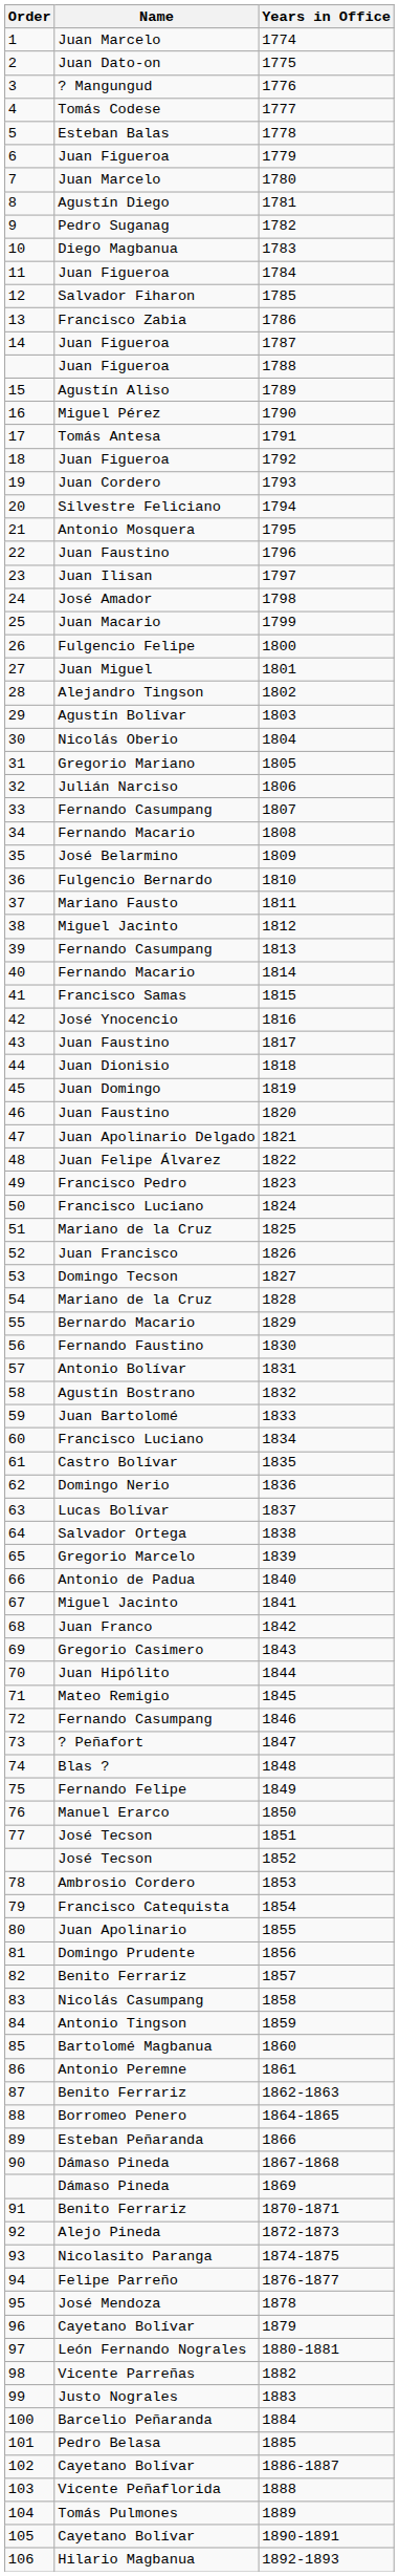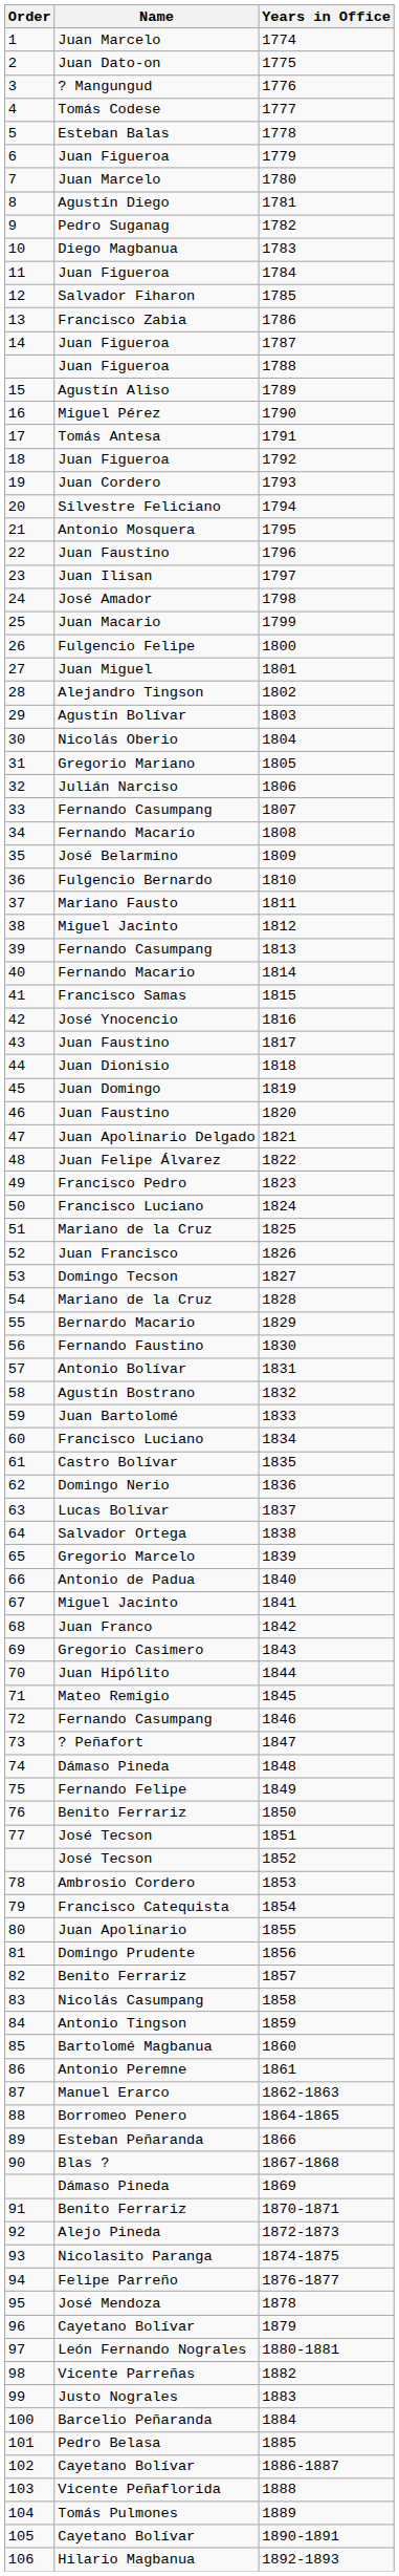 <table class="wikitable">
 <tr>
 <th>Order</th>
 <th>Name</th>
 <th>Years in Office</th>
 </tr>
 <tr>
 <td>1</td>
 <td>Juan Marcelo</td>
 <td>1774</td>
 </tr>
 <tr>
 <td>2</td>
 <td>Juan Dato-on</td>
 <td>1775</td>
 </tr>
 <tr>
 <td>3</td>
 <td>? Mangungud</td>
 <td>1776</td>
 </tr>
 <tr>
 <td>4</td>
 <td>Tomás Codese</td>
 <td>1777</td>
 </tr>
 <tr>
 <td>5</td>
 <td>Esteban Balas</td>
 <td>1778</td>
 </tr>
 <tr>
 <td>6</td>
 <td>Juan Figueroa</td>
 <td>1779</td>
 </tr>
 <tr>
 <td>7</td>
 <td>Juan Marcelo</td>
 <td>1780</td>
 </tr>
 <tr>
 <td>8</td>
 <td>Agustín Diego</td>
 <td>1781</td>
 </tr>
 <tr>
 <td>9</td>
 <td>Pedro Suganag</td>
 <td>1782</td>
 </tr>
 <tr>
 <td>10</td>
 <td>Diego Magbanua</td>
 <td>1783</td>
 </tr>
 <tr>
 <td>11</td>
 <td>Juan Figueroa</td>
 <td>1784</td>
 </tr>
 <tr>
 <td>12</td>
 <td>Salvador Fiharon</td>
 <td>1785</td>
 </tr>
 <tr>
 <td>13</td>
 <td>Francisco Zabia</td>
 <td>1786</td>
 </tr>
 <tr>
 <td>14</td>
 <td>Juan Figueroa</td>
 <td>1787</td>
 </tr>
 <tr>
 <td></td>
 <td>Juan Figueroa</td>
 <td>1788</td>
 </tr>
 <tr>
 <td>15</td>
 <td>Agustín Aliso</td>
 <td>1789</td>
 </tr>
 <tr>
 <td>16</td>
 <td>Miguel Pérez</td>
 <td>1790</td>
 </tr>
 <tr>
 <td>17</td>
 <td>Tomás Antesa</td>
 <td>1791</td>
 </tr>
 <tr>
 <td>18</td>
 <td>Juan Figueroa</td>
 <td>1792</td>
 </tr>
 <tr>
 <td>19</td>
 <td>Juan Cordero</td>
 <td>1793</td>
 </tr>
 <tr>
 <td>20</td>
 <td>Silvestre Feliciano</td>
 <td>1794</td>
 </tr>
 <tr>
 <td>21</td>
 <td>Antonio Mosquera</td>
 <td>1795</td>
 </tr>
 <tr>
 <td>22</td>
 <td>Juan Faustino</td>
 <td>1796</td>
 </tr>
 <tr>
 <td>23</td>
 <td>Juan Ilisan</td>
 <td>1797</td>
 </tr>
 <tr>
 <td>24</td>
 <td>José Amador</td>
 <td>1798</td>
 </tr>
 <tr>
 <td>25</td>
 <td>Juan Macario</td>
 <td>1799</td>
 </tr>
 <tr>
 <td>26</td>
 <td>Fulgencio Felipe</td>
 <td>1800</td>
 </tr>
 <tr>
 <td>27</td>
 <td>Juan Miguel</td>
 <td>1801</td>
 </tr>
 <tr>
 <td>28</td>
 <td>Alejandro Tingson</td>
 <td>1802</td>
 </tr>
 <tr>
 <td>29</td>
 <td>Agustín Bolívar</td>
 <td>1803</td>
 </tr>
 <tr>
 <td>30</td>
 <td>Nicolás Oberio</td>
 <td>1804</td>
 </tr>
 <tr>
 <td>31</td>
 <td>Gregorio Mariano</td>
 <td>1805</td>
 </tr>
 <tr>
 <td>32</td>
 <td>Julián Narciso</td>
 <td>1806</td>
 </tr>
 <tr>
 <td>33</td>
 <td>Fernando Casumpang</td>
 <td>1807</td>
 </tr>
 <tr>
 <td>34</td>
 <td>Fernando Macario</td>
 <td>1808</td>
 </tr>
 <tr>
 <td>35</td>
 <td>José Belarmino</td>
 <td>1809</td>
 </tr>
 <tr>
 <td>36</td>
 <td>Fulgencio Bernardo</td>
 <td>1810</td>
 </tr>
 <tr>
 <td>37</td>
 <td>Mariano Fausto</td>
 <td>1811</td>
 </tr>
 <tr>
 <td>38</td>
 <td>Miguel Jacinto</td>
 <td>1812</td>
 </tr>
 <tr>
 <td>39</td>
 <td>Fernando Casumpang</td>
 <td>1813</td>
 </tr>
 <tr>
 <td>40</td>
 <td>Fernando Macario</td>
 <td>1814</td>
 </tr>
 <tr>
 <td>41</td>
 <td>Francisco Samas</td>
 <td>1815</td>
 </tr>
 <tr>
 <td>42</td>
 <td>José Ynocencio</td>
 <td>1816</td>
 </tr>
 <tr>
 <td>43</td>
 <td>Juan Faustino</td>
 <td>1817</td>
 </tr>
 <tr>
 <td>44</td>
 <td>Juan Dionisio</td>
 <td>1818</td>
 </tr>
 <tr>
 <td>45</td>
 <td>Juan Domingo</td>
 <td>1819</td>
 </tr>
 <tr>
 <td>46</td>
 <td>Juan Faustino</td>
 <td>1820</td>
 </tr>
 <tr>
 <td>47</td>
 <td>Juan Apolinario Delgado</td>
 <td>1821</td>
 </tr>
 <tr>
 <td>48</td>
 <td>Juan Felipe Álvarez</td>
 <td>1822</td>
 </tr>
 <tr>
 <td>49</td>
 <td>Francisco Pedro</td>
 <td>1823</td>
 </tr>
 <tr>
 <td>50</td>
 <td>Francisco Luciano</td>
 <td>1824</td>
 </tr>
 <tr>
 <td>51</td>
 <td>Mariano de la Cruz</td>
 <td>1825</td>
 </tr>
 <tr>
 <td>52</td>
 <td>Juan Francisco</td>
 <td>1826</td>
 </tr>
 <tr>
 <td>53</td>
 <td>Domingo Tecson</td>
 <td>1827</td>
 </tr>
 <tr>
 <td>54</td>
 <td>Mariano de la Cruz</td>
 <td>1828</td>
 </tr>
 <tr>
 <td>55</td>
 <td>Bernardo Macario</td>
 <td>1829</td>
 </tr>
 <tr>
 <td>56</td>
 <td>Fernando Faustino</td>
 <td>1830</td>
 </tr>
 <tr>
 <td>57</td>
 <td>Antonio Bolívar</td>
 <td>1831</td>
 </tr>
 <tr>
 <td>58</td>
 <td>Agustín Bostrano</td>
 <td>1832</td>
 </tr>
 <tr>
 <td>59</td>
 <td>Juan Bartolomé</td>
 <td>1833</td>
 </tr>
 <tr>
 <td>60</td>
 <td>Francisco Luciano</td>
 <td>1834</td>
 </tr>
 <tr>
 <td>61</td>
 <td>Castro Bolívar</td>
 <td>1835</td>
 </tr>
 <tr>
 <td>62</td>
 <td>Domingo Nerio</td>
 <td>1836</td>
 </tr>
 <tr>
 <td>63</td>
 <td>Lucas Bolívar</td>
 <td>1837</td>
 </tr>
 <tr>
 <td>64</td>
 <td>Salvador Ortega</td>
 <td>1838</td>
 </tr>
 <tr>
 <td>65</td>
 <td>Gregorio Marcelo</td>
 <td>1839</td>
 </tr>
 <tr>
 <td>66</td>
 <td>Antonio de Padua</td>
 <td>1840</td>
 </tr>
 <tr>
 <td>67</td>
 <td>Miguel Jacinto</td>
 <td>1841</td>
 </tr>
 <tr>
 <td>68</td>
 <td>Juan Franco</td>
 <td>1842</td>
 </tr>
 <tr>
 <td>69</td>
 <td>Gregorio Casimero</td>
 <td>1843</td>
 </tr>
 <tr>
 <td>70</td>
 <td>Juan Hipólito</td>
 <td>1844</td>
 </tr>
 <tr>
 <td>71</td>
 <td>Mateo Remigio</td>
 <td>1845</td>
 </tr>
 <tr>
 <td>72</td>
 <td>Fernando Casumpang</td>
 <td>1846</td>
 </tr>
 <tr>
 <td>73</td>
 <td>? Peñafort</td>
 <td>1847</td>
 </tr>
 <tr>
 <td>74</td>
-<td>Blas ?</td>
+<td>Dámaso Pineda</td>
 <td>1848</td>
 </tr>
 <tr>
 <td>75</td>
 <td>Fernando Felipe</td>
 <td>1849</td>
 </tr>
 <tr>
 <td>76</td>
-<td>Manuel Erarco</td>
+<td>Benito Ferrariz</td>
 <td>1850</td>
 </tr>
 <tr>
 <td>77</td>
 <td>José Tecson</td>
 <td>1851</td>
 </tr>
 <tr>
 <td></td>
 <td>José Tecson</td>
 <td>1852</td>
 </tr>
 <tr>
 <td>78</td>
 <td>Ambrosio Cordero</td>
 <td>1853</td>
 </tr>
 <tr>
 <td>79</td>
 <td>Francisco Catequista</td>
 <td>1854</td>
 </tr>
 <tr>
 <td>80</td>
 <td>Juan Apolinario</td>
 <td>1855</td>
 </tr>
 <tr>
 <td>81</td>
 <td>Domingo Prudente</td>
 <td>1856</td>
 </tr>
 <tr>
 <td>82</td>
 <td>Benito Ferrariz</td>
 <td>1857</td>
 </tr>
 <tr>
 <td>83</td>
 <td>Nicolás Casumpang</td>
 <td>1858</td>
 </tr>
 <tr>
 <td>84</td>
 <td>Antonio Tingson</td>
 <td>1859</td>
 </tr>
 <tr>
 <td>85</td>
 <td>Bartolomé Magbanua</td>
 <td>1860</td>
 </tr>
 <tr>
 <td>86</td>
 <td>Antonio Peremne</td>
 <td>1861</td>
 </tr>
 <tr>
 <td>87</td>
-<td>Benito Ferrariz</td>
+<td>Manuel Erarco</td>
 <td>1862-1863</td>
 </tr>
 <tr>
 <td>88</td>
 <td>Borromeo Penero</td>
 <td>1864-1865</td>
 </tr>
 <tr>
 <td>89</td>
 <td>Esteban Peñaranda</td>
 <td>1866</td>
 </tr>
 <tr>
 <td>90</td>
-<td>Dámaso Pineda</td>
+<td>Blas ?</td>
 <td>1867-1868</td>
 </tr>
 <tr>
 <td></td>
 <td>Dámaso Pineda</td>
 <td>1869</td>
 </tr>
 <tr>
 <td>91</td>
 <td>Benito Ferrariz</td>
 <td>1870-1871</td>
 </tr>
 <tr>
 <td>92</td>
 <td>Alejo Pineda</td>
 <td>1872-1873</td>
 </tr>
 <tr>
 <td>93</td>
 <td>Nicolasito Paranga</td>
 <td>1874-1875</td>
 </tr>
 <tr>
 <td>94</td>
 <td>Felipe Parreño</td>
 <td>1876-1877</td>
 </tr>
 <tr>
 <td>95</td>
 <td>José Mendoza</td>
 <td>1878</td>
 </tr>
 <tr>
 <td>96</td>
 <td>Cayetano Bolívar</td>
 <td>1879</td>
 </tr>
 <tr>
 <td>97</td>
 <td>León Fernando Nograles</td>
 <td>1880-1881</td>
 </tr>
 <tr>
 <td>98</td>
 <td>Vicente Parreñas</td>
 <td>1882</td>
 </tr>
 <tr>
 <td>99</td>
 <td>Justo Nograles</td>
 <td>1883</td>
 </tr>
 <tr>
 <td>100</td>
 <td>Barcelio Peñaranda</td>
 <td>1884</td>
 </tr>
 <tr>
 <td>101</td>
 <td>Pedro Belasa</td>
 <td>1885</td>
 </tr>
 <tr>
 <td>102</td>
 <td>Cayetano Bolívar</td>
 <td>1886-1887</td>
 </tr>
 <tr>
 <td>103</td>
 <td>Vicente Peñaflorida</td>
 <td>1888</td>
 </tr>
 <tr>
 <td>104</td>
 <td>Tomás Pulmones</td>
 <td>1889</td>
 </tr>
 <tr>
 <td>105</td>
 <td>Cayetano Bolívar</td>
 <td>1890-1891</td>
 </tr>
 <tr>
 <td>106</td>
 <td>Hilario Magbanua</td>
 <td>1892-1893</td>
 </tr>
 </table>
